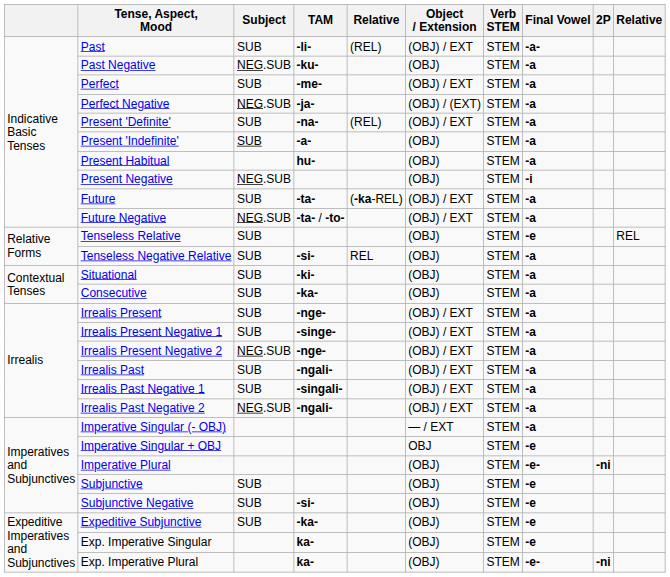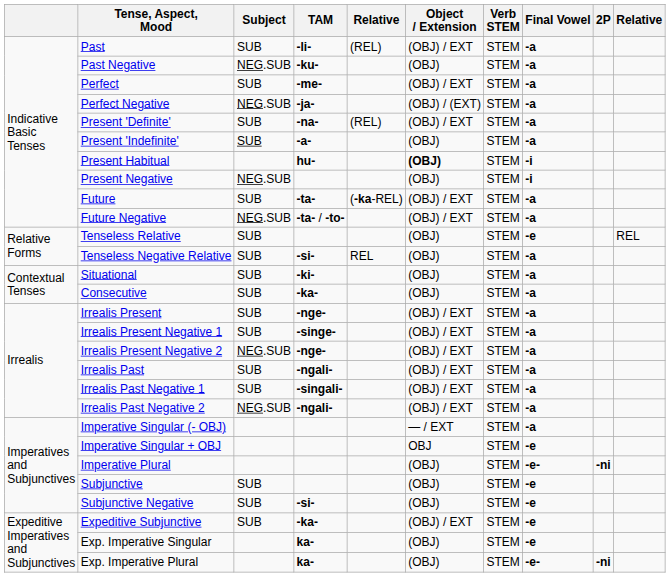 <table class="wikitable">
 <tr>
 <th></th>
 <th>Tense, Aspect,<br>Mood</th>
 <th>Subject</th>
 <th>TAM</th>
 <th>Relative</th>
 <th>Object<br>/ Extension</th>
 <th>Verb<br>STEM</th>
 <th>Final Vowel</th>
 <th>2P</th>
 <th>Relative</th>
 </tr>
 <tr>
 <td rowspan="10">Indicative<br>Basic<br>Tenses</td>
 <td><a href='#'>Past</a></td>
 <td>SUB</td>
 <td><strong>-li-</strong></td>
 <td>(REL)</td>
 <td>(OBJ) / EXT</td>
 <td>STEM</td>
-<td><strong>-a-</strong></td>
+<td><strong>-a</strong></td>
 <td></td>
 <td></td>
 </tr>
 <tr>
 <td><a href='#'>Past Negative</a></td>
 <td><u>NEG</u>.SUB</td>
 <td><strong>-ku-</strong></td>
 <td></td>
 <td>(OBJ)</td>
 <td>STEM</td>
 <td><strong>-a</strong></td>
 <td></td>
 <td></td>
 </tr>
 <tr>
 <td><a href='#'>Perfect</a></td>
 <td>SUB</td>
 <td><strong>-me-</strong></td>
 <td></td>
 <td>(OBJ) / EXT</td>
 <td>STEM</td>
 <td><strong>-a</strong></td>
 <td></td>
 <td></td>
 </tr>
 <tr>
 <td><a href='#'>Perfect Negative</a></td>
 <td><u>NEG</u>.SUB</td>
 <td><strong>-ja-</strong></td>
 <td></td>
 <td>(OBJ) / (EXT)</td>
 <td>STEM</td>
 <td><strong>-a</strong></td>
 <td></td>
 <td></td>
 </tr>
 <tr>
 <td><a href='#'>Present 'Definite'</a></td>
 <td>SUB</td>
 <td><strong>-na-</strong></td>
 <td>(REL)</td>
 <td>(OBJ) / EXT</td>
 <td>STEM</td>
 <td><strong>-a</strong></td>
 <td></td>
 <td></td>
 </tr>
 <tr>
 <td><a href='#'>Present 'Indefinite'</a></td>
 <td><u>SUB</u></td>
 <td><strong>-a-</strong></td>
 <td></td>
 <td>(OBJ)</td>
 <td>STEM</td>
 <td><strong>-a</strong></td>
 <td></td>
 <td></td>
 </tr>
 <tr>
 <td><a href='#'>Present Habitual</a></td>
 <td></td>
 <td><strong>hu-</strong></td>
 <td></td>
-<td>(OBJ)</td>
+<td><strong>(OBJ)</strong></td>
 <td>STEM</td>
-<td><strong>-a</strong></td>
+<td><strong>-i</strong></td>
 <td></td>
 <td></td>
 </tr>
 <tr>
 <td><a href='#'>Present Negative</a></td>
 <td><u>NEG</u>.SUB</td>
 <td></td>
 <td></td>
 <td>(OBJ)</td>
 <td>STEM</td>
 <td><strong>-i</strong></td>
 <td></td>
 <td></td>
 </tr>
 <tr>
 <td><a href='#'>Future</a></td>
 <td>SUB</td>
 <td><strong>-ta-</strong></td>
 <td>(<strong>-ka</strong>-REL)</td>
 <td>(OBJ) / EXT</td>
 <td>STEM</td>
 <td><strong>-a</strong></td>
 <td></td>
 <td></td>
 </tr>
 <tr>
 <td><a href='#'>Future Negative</a></td>
 <td><u>NEG</u>.SUB</td>
 <td><strong>-ta-</strong> / <strong>-to-</strong></td>
 <td></td>
 <td>(OBJ) / EXT</td>
 <td>STEM</td>
 <td><strong>-a</strong></td>
 <td></td>
 <td></td>
 </tr>
 <tr>
 <td rowspan="2">Relative<br>Forms</td>
 <td><a href='#'>Tenseless Relative</a></td>
 <td>SUB</td>
 <td></td>
 <td></td>
 <td>(OBJ)</td>
 <td>STEM</td>
 <td><strong>-e</strong></td>
 <td></td>
 <td>REL</td>
 </tr>
 <tr>
 <td><a href='#'>Tenseless Negative Relative</a></td>
 <td>SUB</td>
 <td><strong>-si-</strong></td>
 <td>REL</td>
 <td>(OBJ)</td>
 <td>STEM</td>
 <td><strong>-a</strong></td>
 <td></td>
 <td></td>
 </tr>
 <tr>
 <td rowspan="2">Contextual<br>Tenses</td>
 <td><a href='#'>Situational</a></td>
 <td>SUB</td>
 <td><strong>-ki-</strong></td>
 <td></td>
 <td>(OBJ)</td>
 <td>STEM</td>
 <td><strong>-a</strong></td>
 <td></td>
 <td></td>
 </tr>
 <tr>
 <td><a href='#'>Consecutive</a></td>
 <td>SUB</td>
 <td><strong>-ka-</strong></td>
 <td></td>
 <td>(OBJ)</td>
 <td>STEM</td>
 <td><strong>-a</strong></td>
 <td></td>
 <td></td>
 </tr>
 <tr>
 <td rowspan="6">Irrealis</td>
 <td><a href='#'>Irrealis Present</a></td>
 <td>SUB</td>
 <td><strong>-nge-</strong></td>
 <td></td>
 <td>(OBJ) / EXT</td>
 <td>STEM</td>
 <td><strong>-a</strong></td>
 <td></td>
 <td></td>
 </tr>
 <tr>
 <td><a href='#'>Irrealis Present Negative 1</a></td>
 <td>SUB</td>
 <td><strong>-singe-</strong></td>
 <td></td>
 <td>(OBJ) / EXT</td>
 <td>STEM</td>
 <td><strong>-a</strong></td>
 <td></td>
 <td></td>
 </tr>
 <tr>
 <td><a href='#'>Irrealis Present Negative 2</a></td>
 <td><u>NEG</u>.SUB</td>
 <td><strong>-nge-</strong></td>
 <td></td>
 <td>(OBJ) / EXT</td>
 <td>STEM</td>
 <td><strong>-a</strong></td>
 <td></td>
 <td></td>
 </tr>
 <tr>
 <td><a href='#'>Irrealis Past</a></td>
 <td>SUB</td>
 <td><strong>-ngali-</strong></td>
 <td></td>
 <td>(OBJ) / EXT</td>
 <td>STEM</td>
 <td><strong>-a</strong></td>
 <td></td>
 <td></td>
 </tr>
 <tr>
 <td><a href='#'>Irrealis Past Negative 1</a></td>
 <td>SUB</td>
 <td><strong>-singali-</strong></td>
 <td></td>
 <td>(OBJ) / EXT</td>
 <td>STEM</td>
 <td><strong>-a</strong></td>
 <td></td>
 <td></td>
 </tr>
 <tr>
 <td><a href='#'>Irrealis Past Negative 2</a></td>
 <td><u>NEG</u>.SUB</td>
 <td><strong>-ngali-</strong></td>
 <td></td>
 <td>(OBJ) / EXT</td>
 <td>STEM</td>
 <td><strong>-a</strong></td>
 <td></td>
 <td></td>
 </tr>
 <tr>
 <td rowspan="5">Imperatives<br>and<br>Subjunctives</td>
 <td><a href='#'>Imperative Singular (- OBJ)</a></td>
 <td></td>
 <td></td>
 <td></td>
 <td>— / EXT</td>
 <td>STEM</td>
 <td><strong>-a</strong></td>
 <td></td>
 <td></td>
 </tr>
 <tr>
 <td><a href='#'>Imperative Singular + OBJ</a></td>
 <td></td>
 <td></td>
 <td></td>
 <td>OBJ</td>
 <td>STEM</td>
 <td><strong>-e</strong></td>
 <td></td>
 <td></td>
 </tr>
 <tr>
 <td><a href='#'>Imperative Plural</a></td>
 <td></td>
 <td></td>
 <td></td>
 <td>(OBJ)</td>
 <td>STEM</td>
 <td><strong>-e-</strong></td>
 <td><strong>-ni</strong></td>
 <td></td>
 </tr>
 <tr>
 <td><a href='#'>Subjunctive</a></td>
 <td>SUB</td>
 <td></td>
 <td></td>
 <td>(OBJ)</td>
 <td>STEM</td>
 <td><strong>-e</strong></td>
 <td></td>
 <td></td>
 </tr>
 <tr>
 <td><a href='#'>Subjunctive Negative</a></td>
 <td>SUB</td>
 <td><strong>-si-</strong></td>
 <td></td>
 <td>(OBJ)</td>
 <td>STEM</td>
 <td><strong>-e</strong></td>
 <td></td>
 <td></td>
 </tr>
 <tr>
 <td rowspan="3">Expeditive<br>Imperatives<br>and<br>Subjunctives</td>
 <td><a href='#'>Expeditive Subjunctive</a></td>
 <td>SUB</td>
 <td><strong>-ka-</strong></td>
 <td></td>
-<td>(OBJ)</td>
+<td>(OBJ) / EXT</td>
 <td>STEM</td>
 <td><strong>-e</strong></td>
 <td></td>
 <td></td>
 </tr>
 <tr>
 <td>Exp. Imperative Singular</td>
 <td></td>
 <td><strong>ka-</strong></td>
 <td></td>
 <td>(OBJ)</td>
 <td>STEM</td>
 <td><strong>-e</strong></td>
 <td></td>
 <td></td>
 </tr>
 <tr>
 <td>Exp. Imperative Plural</td>
 <td></td>
 <td><strong>ka-</strong></td>
 <td></td>
 <td>(OBJ)</td>
 <td>STEM</td>
 <td><strong>-e-</strong></td>
 <td><strong>-ni</strong></td>
 <td></td>
 </tr>
 </table>
